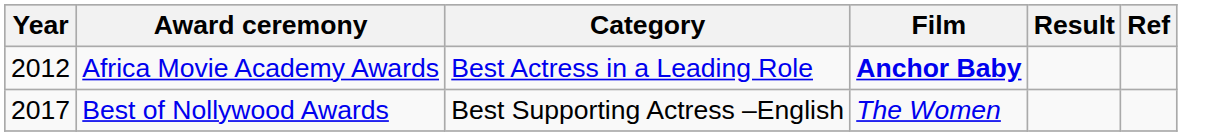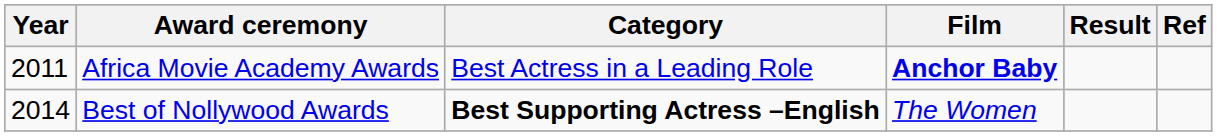 <table class="wikitable">
 <tr>
 <th>Year</th>
 <th>Award ceremony</th>
 <th>Category</th>
 <th>Film</th>
 <th>Result</th>
 <th>Ref</th>
 </tr>
 <tr>
-<td>2012</td>
+<td>2011</td>
 <td><a href='#'>Africa Movie Academy Awards</a></td>
 <td><a href='#'>Best Actress in a Leading Role</a></td>
 <td><strong><a href='#'>Anchor Baby</a></strong></td>
 <td></td>
 <td></td>
 </tr>
 <tr>
-<td>2017</td>
+<td>2014</td>
 <td><a href='#'>Best of Nollywood Awards</a></td>
-<td>Best Supporting Actress –English</td>
+<td><strong>Best Supporting Actress –English</strong></td>
 <td><em><a href='#'>The Women</a></em></td>
 <td></td>
 <td></td>
 </tr>
 </table>
